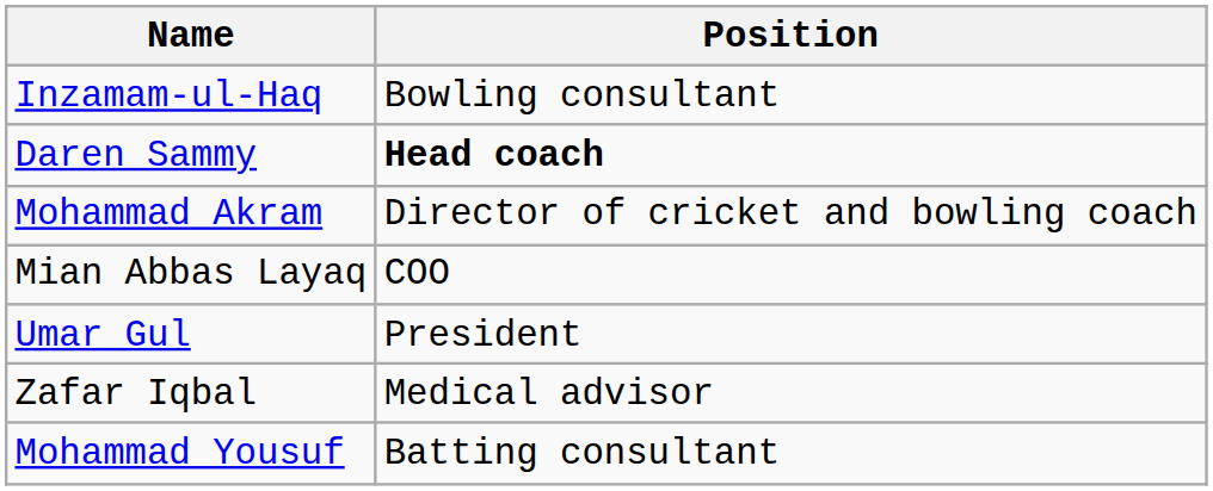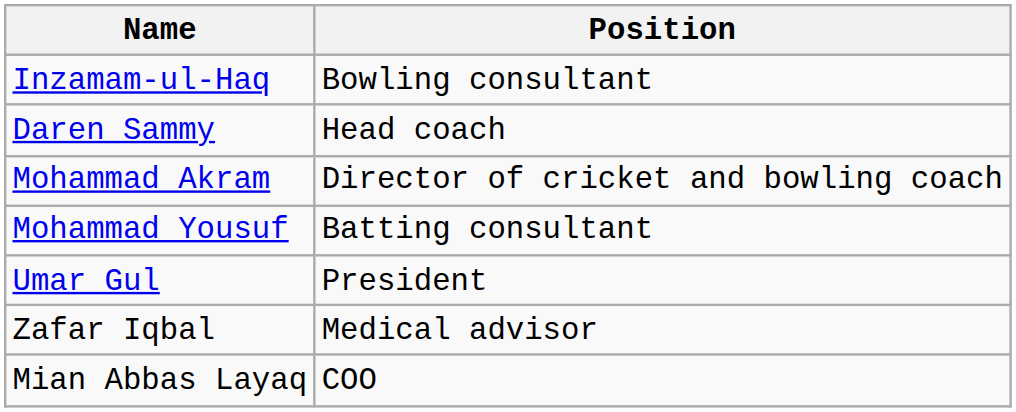 <table class="wikitable">
 <tr>
 <th>Name</th>
 <th>Position</th>
 </tr>
 <tr>
 <td><a href='#'>Inzamam-ul-Haq</a></td>
 <td>Bowling consultant</td>
 </tr>
 <tr>
 <td><a href='#'>Daren Sammy</a></td>
-<td><strong>Head coach</strong></td>
+<td>Head coach</td>
 </tr>
 <tr>
 <td><a href='#'>Mohammad Akram</a></td>
 <td>Director of cricket and bowling coach</td>
 </tr>
 <tr>
-<td>Mian Abbas Layaq</td>
-<td>COO</td>
+<td><a href='#'>Mohammad Yousuf</a></td>
+<td>Batting consultant</td>
 </tr>
 <tr>
 <td><a href='#'>Umar Gul</a></td>
 <td>President</td>
 </tr>
 <tr>
 <td>Zafar Iqbal</td>
 <td>Medical advisor</td>
 </tr>
 <tr>
-<td><a href='#'>Mohammad Yousuf</a></td>
-<td>Batting consultant</td>
+<td>Mian Abbas Layaq</td>
+<td>COO</td>
 </tr>
 </table>
